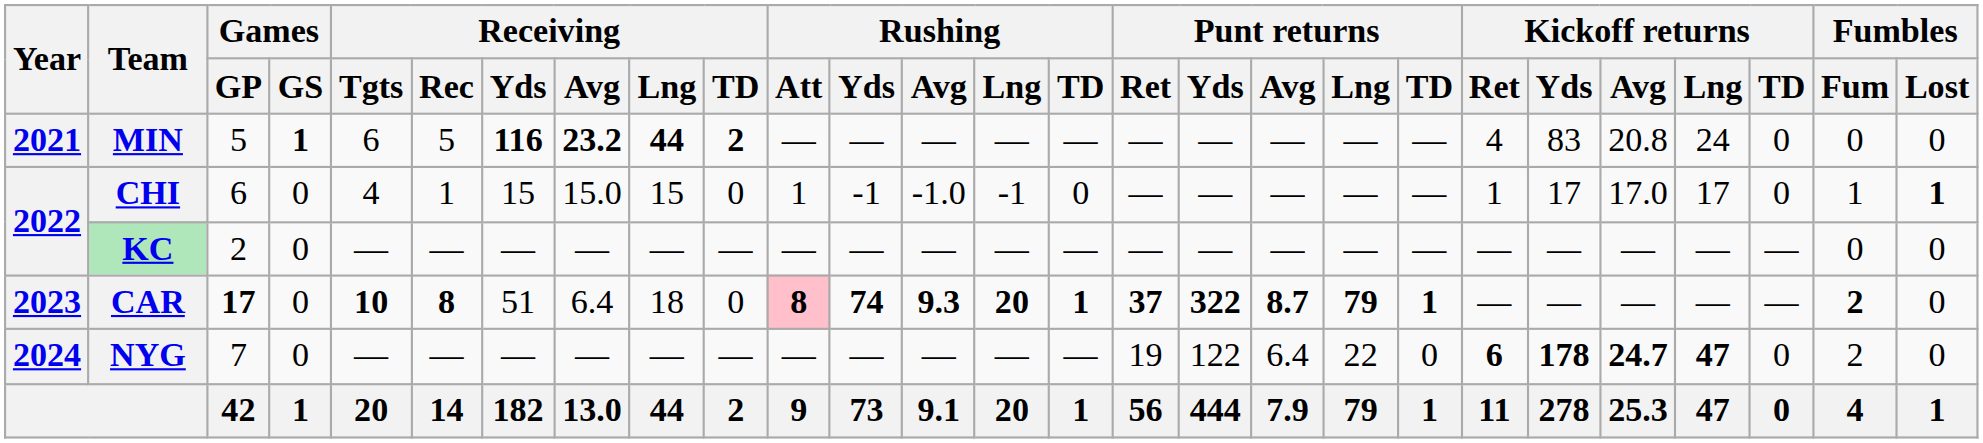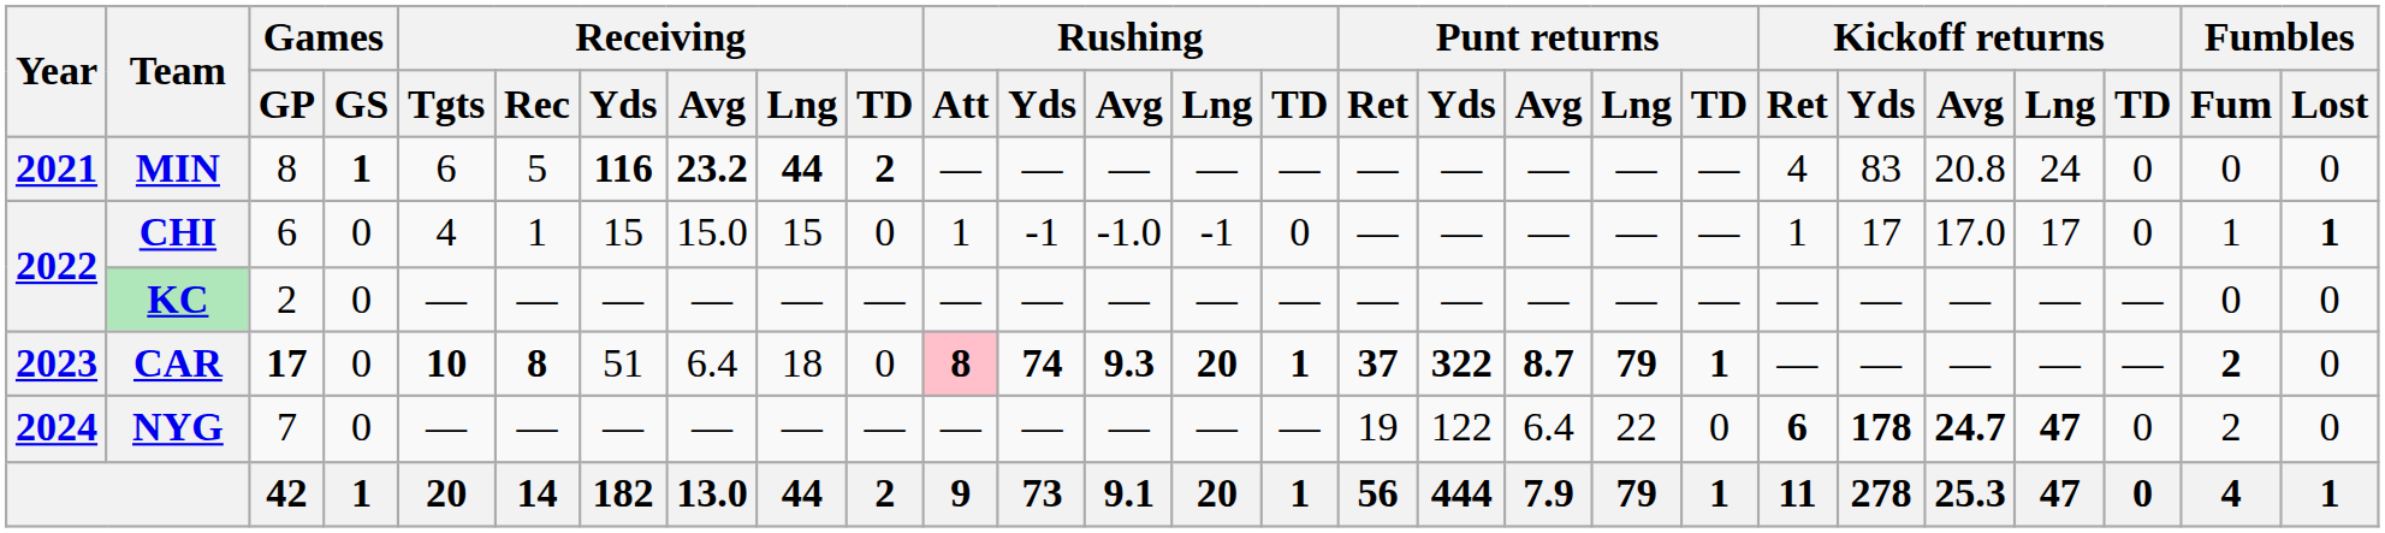 <table class="wikitable" style="text-align: center;">
 <tr>
 <th rowspan="2">Year</th>
 <th rowspan="2">Team</th>
 <th colspan="2">Games</th>
 <th colspan="6">Receiving</th>
 <th colspan="5">Rushing</th>
 <th colspan="5">Punt returns</th>
 <th colspan="5">Kickoff returns</th>
 <th colspan="2">Fumbles</th>
 </tr>
 <tr>
 <th>GP</th>
 <th>GS</th>
 <th>Tgts</th>
 <th>Rec</th>
 <th>Yds</th>
 <th>Avg</th>
 <th>Lng</th>
 <th>TD</th>
 <th>Att</th>
 <th>Yds</th>
 <th>Avg</th>
 <th>Lng</th>
 <th>TD</th>
 <th>Ret</th>
 <th>Yds</th>
 <th>Avg</th>
 <th>Lng</th>
 <th>TD</th>
 <th>Ret</th>
 <th>Yds</th>
 <th>Avg</th>
 <th>Lng</th>
 <th>TD</th>
 <th>Fum</th>
 <th>Lost</th>
 </tr>
 <tr>
 <th><a href='#'>2021</a></th>
 <th><a href='#'>MIN</a></th>
-<td>5</td>
+<td>8</td>
 <td><strong>1</strong></td>
 <td>6</td>
 <td>5</td>
 <td><strong>116</strong></td>
 <td><strong>23.2</strong></td>
 <td><strong>44</strong></td>
 <td><strong>2</strong></td>
 <td>—</td>
 <td>—</td>
 <td>—</td>
 <td>—</td>
 <td>—</td>
 <td>—</td>
 <td>—</td>
 <td>—</td>
 <td>—</td>
 <td>—</td>
 <td>4</td>
 <td>83</td>
 <td>20.8</td>
 <td>24</td>
 <td>0</td>
 <td>0</td>
 <td>0</td>
 </tr>
 <tr>
 <th rowspan="2"><a href='#'>2022</a></th>
 <th><a href='#'>CHI</a></th>
 <td>6</td>
 <td>0</td>
 <td>4</td>
 <td>1</td>
 <td>15</td>
 <td>15.0</td>
 <td>15</td>
 <td>0</td>
 <td>1</td>
 <td>-1</td>
 <td>-1.0</td>
 <td>-1</td>
 <td>0</td>
 <td>—</td>
 <td>—</td>
 <td>—</td>
 <td>—</td>
 <td>—</td>
 <td>1</td>
 <td>17</td>
 <td>17.0</td>
 <td>17</td>
 <td>0</td>
 <td>1</td>
 <td><strong>1</strong></td>
 </tr>
 <tr>
 <th ! style="background:#afe6ba; width:3em;"><a href='#'>KC</a></th>
 <td>2</td>
 <td>0</td>
 <td>—</td>
 <td>—</td>
 <td>—</td>
 <td>—</td>
 <td>—</td>
 <td>—</td>
 <td>—</td>
 <td>—</td>
 <td>—</td>
 <td>—</td>
 <td>—</td>
 <td>—</td>
 <td>—</td>
 <td>—</td>
 <td>—</td>
 <td>—</td>
 <td>—</td>
 <td>—</td>
 <td>—</td>
 <td>—</td>
 <td>—</td>
 <td>0</td>
 <td>0</td>
 </tr>
 <tr>
 <th><a href='#'>2023</a></th>
 <th><a href='#'>CAR</a></th>
 <td><strong>17</strong></td>
 <td>0</td>
 <td><strong>10</strong></td>
 <td><strong>8</strong></td>
 <td>51</td>
 <td>6.4</td>
 <td>18</td>
 <td>0</td>
 <td style="background: pink;"><strong>8</strong></td>
 <td><strong>74</strong></td>
 <td><strong>9.3</strong></td>
 <td><strong>20</strong></td>
 <td><strong>1</strong></td>
 <td><strong>37</strong></td>
 <td><strong>322</strong></td>
 <td><strong>8.7</strong></td>
 <td><strong>79</strong></td>
 <td><strong>1</strong></td>
 <td>—</td>
 <td>—</td>
 <td>—</td>
 <td>—</td>
 <td>—</td>
 <td><strong>2</strong></td>
 <td>0</td>
 </tr>
 <tr>
 <th><a href='#'>2024</a></th>
 <th><a href='#'>NYG</a></th>
 <td>7</td>
 <td>0</td>
 <td>—</td>
 <td>—</td>
 <td>—</td>
 <td>—</td>
 <td>—</td>
 <td>—</td>
 <td>—</td>
 <td>—</td>
 <td>—</td>
 <td>—</td>
 <td>—</td>
 <td>19</td>
 <td>122</td>
 <td>6.4</td>
 <td>22</td>
 <td>0</td>
 <td><strong>6</strong></td>
 <td><strong>178</strong></td>
 <td><strong>24.7</strong></td>
 <td><strong>47</strong></td>
 <td>0</td>
 <td>2</td>
 <td>0</td>
 </tr>
 <tr>
 <th colspan="2"></th>
 <th>42</th>
 <th>1</th>
 <th>20</th>
 <th>14</th>
 <th>182</th>
 <th>13.0</th>
 <th>44</th>
 <th>2</th>
 <th>9</th>
 <th>73</th>
 <th>9.1</th>
 <th>20</th>
 <th>1</th>
 <th>56</th>
 <th>444</th>
 <th>7.9</th>
 <th>79</th>
 <th>1</th>
 <th>11</th>
 <th>278</th>
 <th>25.3</th>
 <th>47</th>
 <th>0</th>
 <th>4</th>
 <th>1</th>
 </tr>
 </table>
